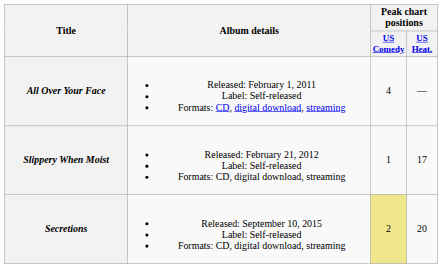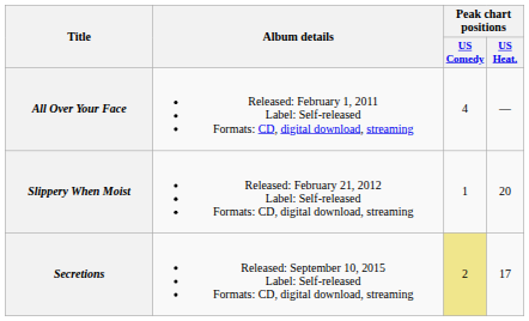 <table class="wikitable plainrowheaders" style="text-align:center;">
 <tr>
 <th scope="col" rowspan="2" style="width:12em;">Title</th>
 <th scope="col" rowspan="2" style="width:24em;">Album details</th>
 <th scope="col" colspan="2">Peak chart positions</th>
 </tr>
 <tr>
 <th style="width:3em;font-size:90%"><a href='#'>US<br>Comedy</a><br></th>
 <th style="width:3em;font-size:90%"><a href='#'>US<br>Heat.</a><br></th>
 </tr>
 <tr>
 <th scope="row"><em>All Over Your Face</em></th>
 <td><br><ul><li>Released: February 1, 2011</li><li>Label: Self-released</li><li>Formats: <a href='#'>CD</a>, <a href='#'>digital download</a>, <a href='#'>streaming</a></li></ul></td>
 <td>4</td>
 <td>—</td>
 </tr>
 <tr>
 <th scope="row"><em>Slippery When Moist</em></th>
 <td><br><ul><li>Released: February 21, 2012</li><li>Label: Self-released</li><li>Formats: CD, digital download, streaming</li></ul></td>
 <td>1</td>
-<td>17</td>
+<td>20</td>
 </tr>
 <tr>
 <th scope="row"><em>Secretions</em></th>
 <td><br><ul><li>Released: September 10, 2015</li><li>Label: Self-released</li><li>Formats: CD, digital download, streaming</li></ul></td>
 <td style="background: khaki;">2</td>
-<td>20</td>
+<td>17</td>
 </tr>
 </table>
